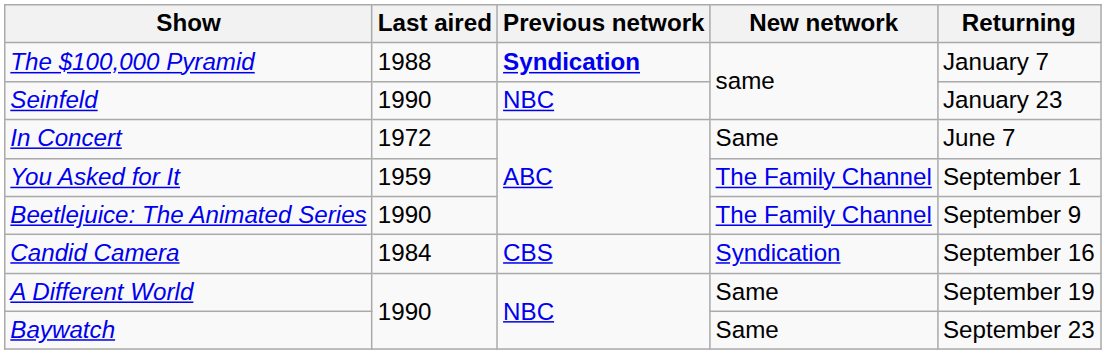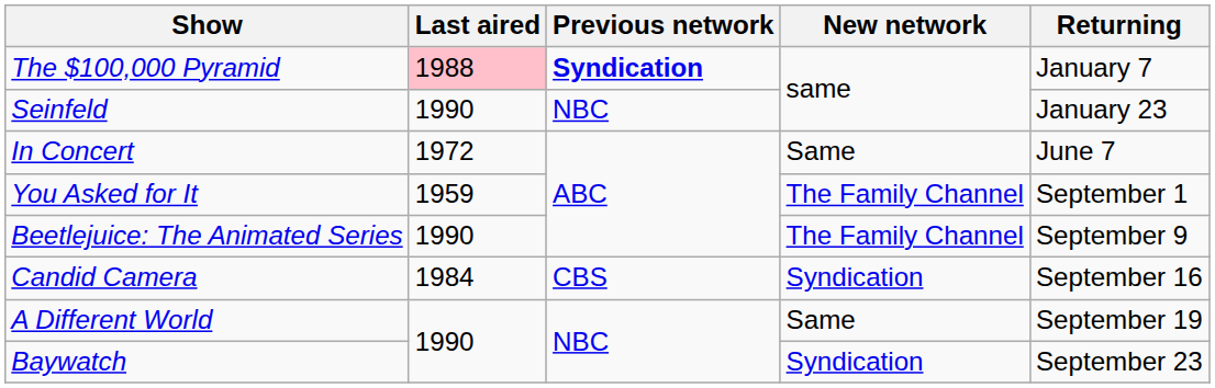 <table class="wikitable">
 <tr>
 <th>Show</th>
 <th>Last aired</th>
 <th>Previous network</th>
 <th>New network</th>
 <th>Returning</th>
 </tr>
 <tr>
 <td><em><a href='#'>The $100,000 Pyramid</a></em></td>
-<td>1988</td>
+<td style="background: pink;">1988</td>
 <td><strong><a href='#'>Syndication</a></strong></td>
 <td rowspan="2">same</td>
 <td>January 7</td>
 </tr>
 <tr>
 <td><em><a href='#'>Seinfeld</a></em></td>
 <td>1990</td>
 <td><a href='#'>NBC</a></td>
 <td>January 23</td>
 </tr>
 <tr>
 <td><em><a href='#'>In Concert</a></em></td>
 <td>1972</td>
 <td rowspan="3"><a href='#'>ABC</a></td>
 <td>Same</td>
 <td>June 7</td>
 </tr>
 <tr>
 <td><em><a href='#'>You Asked for It</a></em></td>
 <td>1959</td>
 <td><a href='#'>The Family Channel</a></td>
 <td>September 1</td>
 </tr>
 <tr>
 <td><em><a href='#'>Beetlejuice: The Animated Series</a></em></td>
 <td>1990</td>
 <td><a href='#'>The Family Channel</a></td>
 <td>September 9</td>
 </tr>
 <tr>
 <td><em><a href='#'>Candid Camera</a></em></td>
 <td>1984</td>
 <td><a href='#'>CBS</a></td>
 <td><a href='#'>Syndication</a></td>
 <td>September 16</td>
 </tr>
 <tr>
 <td><em><a href='#'>A Different World</a></em></td>
 <td rowspan="2">1990</td>
 <td rowspan="2"><a href='#'>NBC</a></td>
 <td>Same</td>
 <td>September 19</td>
 </tr>
 <tr>
 <td><em><a href='#'>Baywatch</a></em></td>
-<td>Same</td>
+<td><a href='#'>Syndication</a></td>
 <td>September 23</td>
 </tr>
 </table>
